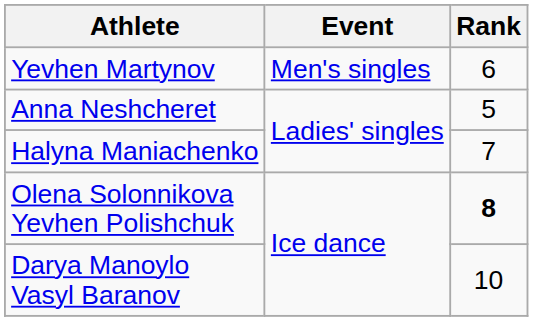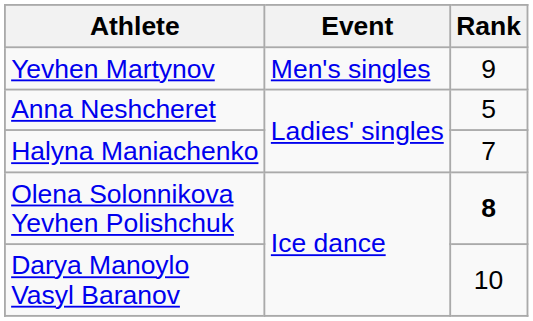 <table class=wikitable style=font-size:90%;text-align:center>
 <tr>
 <th>Athlete</th>
 <th>Event</th>
 <th>Rank</th>
 </tr>
 <tr>
 <td align=left><a href='#'>Yevhen Martynov</a></td>
 <td align=left><a href='#'>Men's singles</a></td>
-<td>6</td>
+<td>9</td>
 </tr>
 <tr>
 <td align=left><a href='#'>Anna Neshcheret</a></td>
 <td align=left rowspan=2><a href='#'>Ladies' singles</a></td>
 <td>5</td>
 </tr>
 <tr>
 <td align=left><a href='#'>Halyna Maniachenko</a></td>
 <td>7</td>
 </tr>
 <tr>
 <td align=left><a href='#'>Olena Solonnikova</a><br><a href='#'>Yevhen Polishchuk</a></td>
 <td align=left rowspan=2><a href='#'>Ice dance</a></td>
 <td><strong>8</strong></td>
 </tr>
 <tr>
 <td align=left><a href='#'>Darya Manoylo</a><br><a href='#'>Vasyl Baranov</a></td>
 <td>10</td>
 </tr>
 </table>
